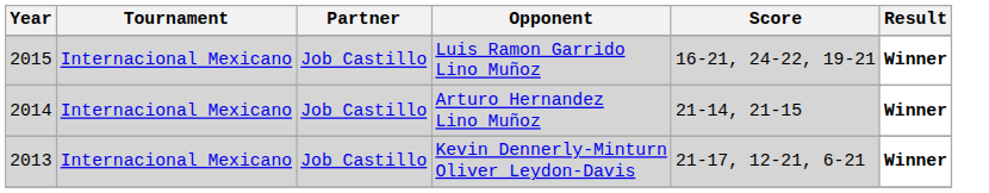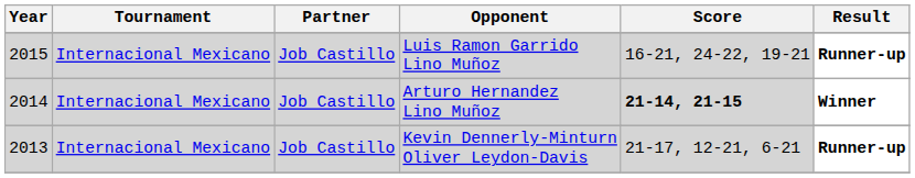 <table class="sortable wikitable" style="font-size: 90%;">
 <tr>
 <th>Year</th>
 <th>Tournament</th>
 <th>Partner</th>
 <th>Opponent</th>
 <th>Score</th>
 <th>Result</th>
 </tr>
 <tr>
 </tr>
 <tr style="background:#D5D5D5">
 <td align="center">2015</td>
 <td align="left"><a href='#'>Internacional Mexicano</a></td>
 <td align="left"> <a href='#'>Job Castillo</a></td>
 <td align="left"> <a href='#'>Luis Ramon Garrido</a><br> <a href='#'>Lino Muñoz</a></td>
 <td align="left">16-21, 24-22, 19-21</td>
-<td style="text-align:left; background:white"> <strong>Winner</strong></td>
+<td style="text-align:left; background:white"> <strong>Runner-up</strong></td>
 </tr>
 <tr>
 </tr>
 <tr style="background:#D5D5D5">
 <td align="center">2014</td>
 <td align="left"><a href='#'>Internacional Mexicano</a></td>
 <td align="left"> <a href='#'>Job Castillo</a></td>
 <td align="left"> <a href='#'>Arturo Hernandez</a><br> <a href='#'>Lino Muñoz</a></td>
-<td align="left">21-14, 21-15</td>
+<td align="left"><strong>21-14, 21-15</strong></td>
 <td style="text-align:left; background:white"> <strong>Winner</strong></td>
 </tr>
 <tr>
 </tr>
 <tr style="background:#D5D5D5">
 <td align="center">2013</td>
 <td align="left"><a href='#'>Internacional Mexicano</a></td>
 <td align="left"> <a href='#'>Job Castillo</a></td>
 <td align="left"> <a href='#'>Kevin Dennerly-Minturn</a><br> <a href='#'>Oliver Leydon-Davis</a></td>
 <td align="left">21-17, 12-21, 6-21</td>
-<td style="text-align:left; background:white"> <strong>Winner</strong></td>
+<td style="text-align:left; background:white"> <strong>Runner-up</strong></td>
 </tr>
 <tr>
 </tr>
 </table>
